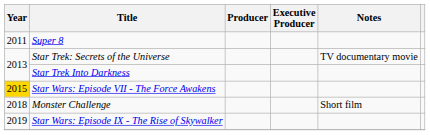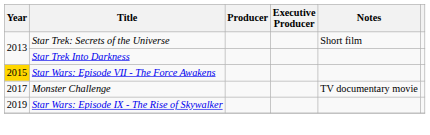 <table class = "wikitable">
 <tr>
 <th>Year</th>
 <th>Title</th>
 <th>Producer</th>
 <th>Executive<br>Producer</th>
 <th class="unsortable">Notes</th>
 <th class="unsortable"></th>
 </tr>
 <tr>
-<td>2011</td>
-<td><em><a href='#'>Super 8</a></em></td>
-<td></td>
-<td></td>
-<td></td>
-<td></td>
-</tr>
-<tr>
 <td rowspan=2>2013</td>
 <td><em>Star Trek: Secrets of the Universe</em></td>
 <td></td>
 <td></td>
-<td>TV documentary movie</td>
+<td>Short film</td>
 <td></td>
 </tr>
 <tr>
 <td><em><a href='#'>Star Trek Into Darkness</a></em></td>
 <td></td>
 <td></td>
 <td></td>
 <td></td>
 </tr>
 <tr>
 <td style="background: gold;">2015</td>
 <td><em><a href='#'>Star Wars: Episode VII - The Force Awakens</a></em></td>
 <td></td>
 <td></td>
 <td></td>
 <td></td>
 </tr>
 <tr>
-<td>2018</td>
+<td>2017</td>
 <td><em>Monster Challenge</em></td>
 <td></td>
 <td></td>
-<td>Short film</td>
+<td>TV documentary movie</td>
 <td></td>
 </tr>
 <tr>
 <td>2019</td>
 <td><em><a href='#'>Star Wars: Episode IX - The Rise of Skywalker</a></em></td>
 <td></td>
 <td></td>
 <td></td>
 <td></td>
 </tr>
 <tr>
 </tr>
 </table>
